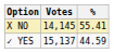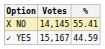 <table class="wikitable">
 <tr>
 <th>Option</th>
 <th>Votes</th>
 <th>%</th>
 </tr>
 <tr>
 <td style=background:#f8f1bd>X NO</td>
 <td style=background:#f8f1bd>14,145</td>
 <td style=background:#f8f1bd>55.41</td>
 </tr>
 <tr>
 <td>✓ YES</td>
-<td>15,137</td>
+<td>15,167</td>
 <td>44.59</td>
 </tr>
 </table>
